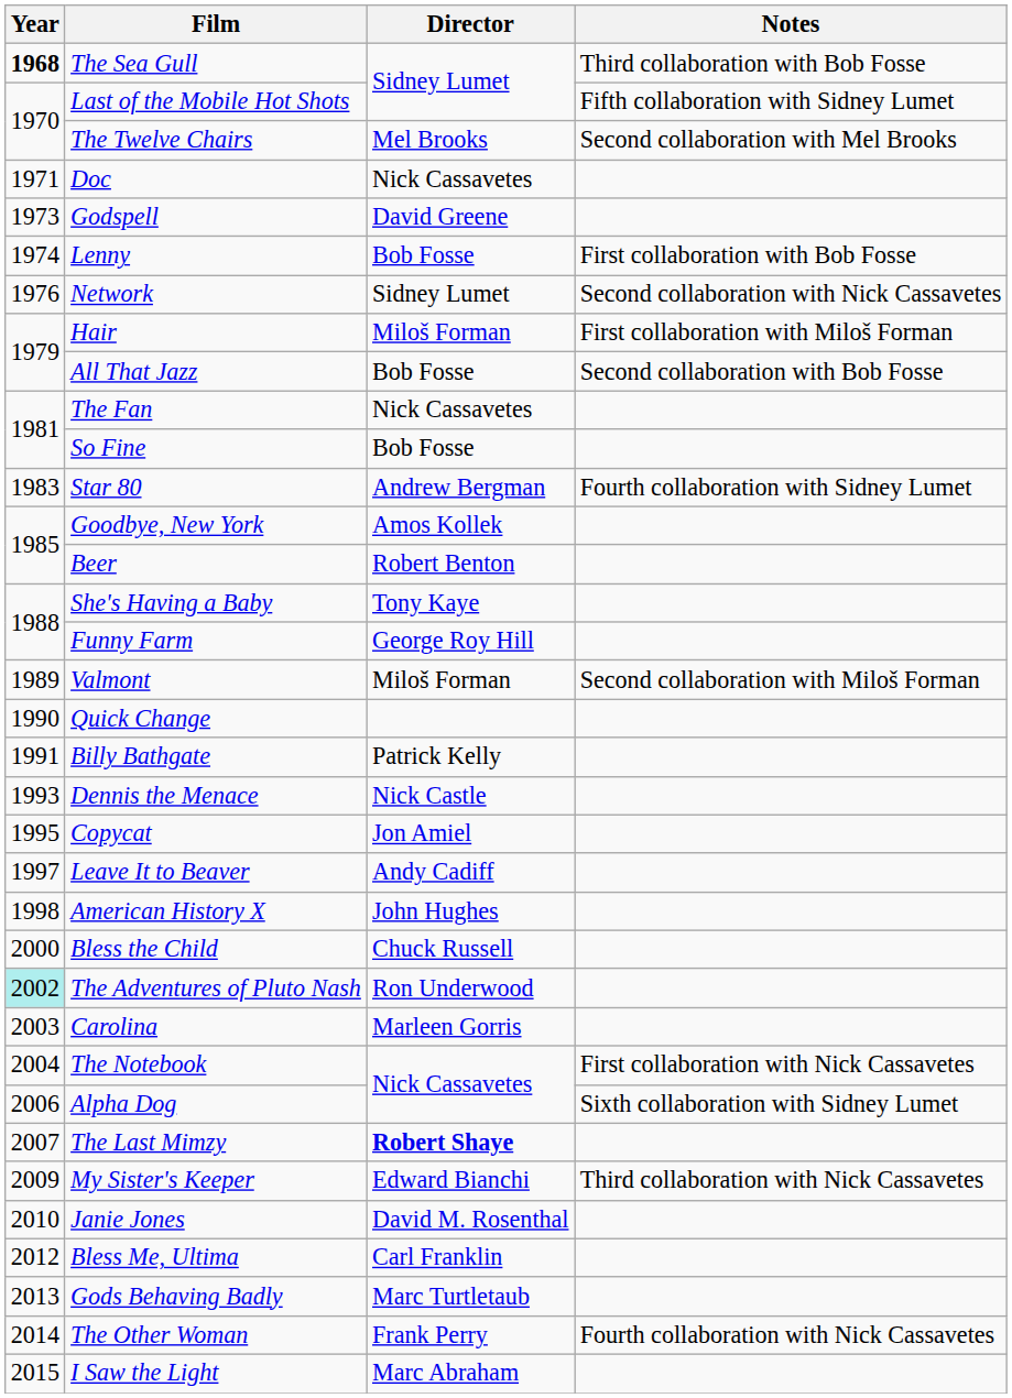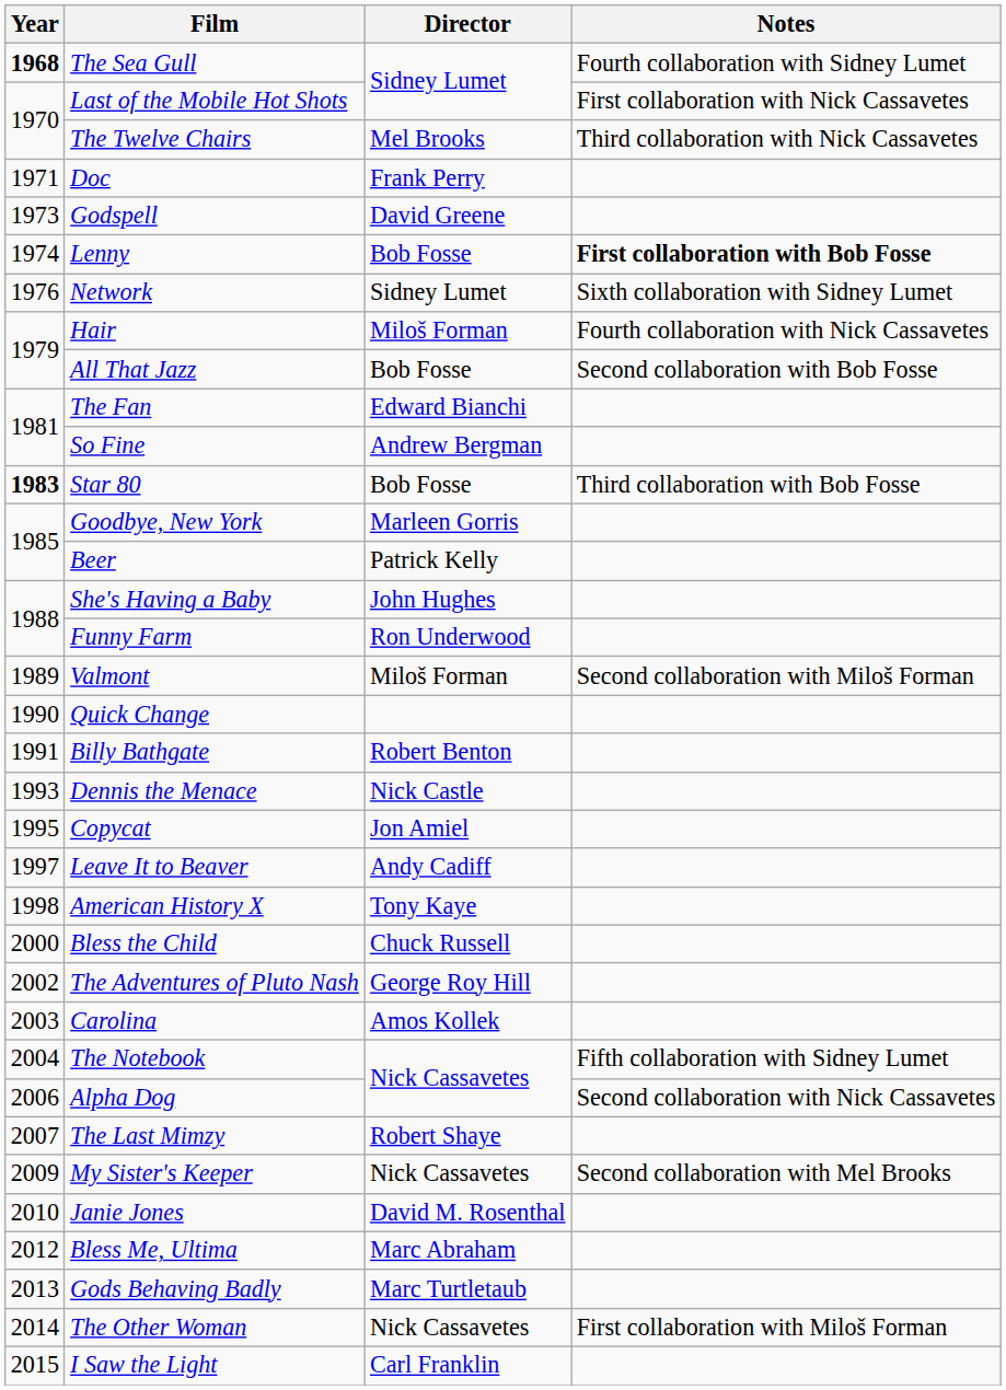 <table class="wikitable">
 <tr>
 <th>Year</th>
 <th>Film</th>
 <th>Director</th>
 <th>Notes</th>
 </tr>
 <tr>
 <td><strong>1968</strong></td>
 <td><em><a href='#'>The Sea Gull</a></em></td>
 <td rowspan=2><a href='#'>Sidney Lumet</a></td>
-<td>Third collaboration with Bob Fosse</td>
+<td>Fourth collaboration with Sidney Lumet</td>
 </tr>
 <tr>
 <td rowspan=2>1970</td>
 <td><em><a href='#'>Last of the Mobile Hot Shots</a></em></td>
-<td>Fifth collaboration with Sidney Lumet</td>
+<td>First collaboration with Nick Cassavetes</td>
 </tr>
 <tr>
 <td><em><a href='#'>The Twelve Chairs</a></em></td>
 <td><a href='#'>Mel Brooks</a></td>
-<td>Second collaboration with Mel Brooks</td>
+<td>Third collaboration with Nick Cassavetes</td>
 </tr>
 <tr>
 <td>1971</td>
 <td><em><a href='#'>Doc</a></em></td>
-<td>Nick Cassavetes</td>
+<td><a href='#'>Frank Perry</a></td>
 <td></td>
 </tr>
 <tr>
 <td>1973</td>
 <td><em><a href='#'>Godspell</a></em></td>
 <td><a href='#'>David Greene</a></td>
 <td></td>
 </tr>
 <tr>
 <td>1974</td>
 <td><em><a href='#'>Lenny</a></em></td>
 <td><a href='#'>Bob Fosse</a></td>
-<td>First collaboration with Bob Fosse</td>
+<td><strong>First collaboration with Bob Fosse</strong></td>
 </tr>
 <tr>
 <td>1976</td>
 <td><em><a href='#'>Network</a></em></td>
 <td>Sidney Lumet</td>
-<td>Second collaboration with Nick Cassavetes</td>
+<td>Sixth collaboration with Sidney Lumet</td>
 </tr>
 <tr>
 <td rowspan=2>1979</td>
 <td><em><a href='#'>Hair</a></em></td>
 <td><a href='#'>Miloš Forman</a></td>
-<td>First collaboration with Miloš Forman</td>
+<td>Fourth collaboration with Nick Cassavetes</td>
 </tr>
 <tr>
 <td><em><a href='#'>All That Jazz</a></em></td>
 <td>Bob Fosse</td>
 <td>Second collaboration with Bob Fosse</td>
 </tr>
 <tr>
 <td rowspan=2>1981</td>
 <td><em><a href='#'>The Fan</a></em></td>
-<td>Nick Cassavetes</td>
+<td><a href='#'>Edward Bianchi</a></td>
 <td></td>
 </tr>
 <tr>
 <td><em><a href='#'>So Fine</a></em></td>
-<td>Bob Fosse</td>
+<td><a href='#'>Andrew Bergman</a></td>
 <td></td>
 </tr>
 <tr>
-<td>1983</td>
+<td><strong>1983</strong></td>
 <td><em><a href='#'>Star 80</a></em></td>
-<td><a href='#'>Andrew Bergman</a></td>
-<td>Fourth collaboration with Sidney Lumet</td>
+<td>Bob Fosse</td>
+<td>Third collaboration with Bob Fosse</td>
 </tr>
 <tr>
 <td rowspan=2>1985</td>
 <td><em><a href='#'>Goodbye, New York</a></em></td>
-<td><a href='#'>Amos Kollek</a></td>
+<td><a href='#'>Marleen Gorris</a></td>
 <td></td>
 </tr>
 <tr>
 <td><em><a href='#'>Beer</a></em></td>
-<td><a href='#'>Robert Benton</a></td>
+<td>Patrick Kelly</td>
 <td></td>
 </tr>
 <tr>
 <td rowspan=2>1988</td>
 <td><em><a href='#'>She's Having a Baby</a></em></td>
-<td><a href='#'>Tony Kaye</a></td>
+<td><a href='#'>John Hughes</a></td>
 <td></td>
 </tr>
 <tr>
 <td><em><a href='#'>Funny Farm</a></em></td>
-<td><a href='#'>George Roy Hill</a></td>
+<td><a href='#'>Ron Underwood</a></td>
 <td></td>
 </tr>
 <tr>
 <td>1989</td>
 <td><em><a href='#'>Valmont</a></em></td>
 <td>Miloš Forman</td>
 <td>Second collaboration with Miloš Forman</td>
 </tr>
 <tr>
 <td>1990</td>
 <td><em><a href='#'>Quick Change</a></em></td>
 <td></td>
 <td></td>
 </tr>
 <tr>
 <td>1991</td>
 <td><em><a href='#'>Billy Bathgate</a></em></td>
-<td>Patrick Kelly</td>
+<td><a href='#'>Robert Benton</a></td>
 <td></td>
 </tr>
 <tr>
 <td>1993</td>
 <td><em><a href='#'>Dennis the Menace</a></em></td>
 <td><a href='#'>Nick Castle</a></td>
 <td></td>
 </tr>
 <tr>
 <td>1995</td>
 <td><em><a href='#'>Copycat</a></em></td>
 <td><a href='#'>Jon Amiel</a></td>
 <td></td>
 </tr>
 <tr>
 <td>1997</td>
 <td><em><a href='#'>Leave It to Beaver</a></em></td>
 <td><a href='#'>Andy Cadiff</a></td>
 <td></td>
 </tr>
 <tr>
 <td>1998</td>
 <td><em><a href='#'>American History X</a></em></td>
-<td><a href='#'>John Hughes</a></td>
+<td><a href='#'>Tony Kaye</a></td>
 <td></td>
 </tr>
 <tr>
 <td>2000</td>
 <td><em><a href='#'>Bless the Child</a></em></td>
 <td><a href='#'>Chuck Russell</a></td>
 <td></td>
 </tr>
 <tr>
-<td style="background: paleturquoise;">2002</td>
+<td>2002</td>
 <td><em><a href='#'>The Adventures of Pluto Nash</a></em></td>
-<td><a href='#'>Ron Underwood</a></td>
+<td><a href='#'>George Roy Hill</a></td>
 <td></td>
 </tr>
 <tr>
 <td>2003</td>
 <td><em><a href='#'>Carolina</a></em></td>
-<td><a href='#'>Marleen Gorris</a></td>
+<td><a href='#'>Amos Kollek</a></td>
 <td></td>
 </tr>
 <tr>
 <td>2004</td>
 <td><em><a href='#'>The Notebook</a></em></td>
 <td rowspan=2><a href='#'>Nick Cassavetes</a></td>
-<td>First collaboration with Nick Cassavetes</td>
+<td>Fifth collaboration with Sidney Lumet</td>
 </tr>
 <tr>
 <td>2006</td>
 <td><em><a href='#'>Alpha Dog</a></em></td>
-<td>Sixth collaboration with Sidney Lumet</td>
+<td>Second collaboration with Nick Cassavetes</td>
 </tr>
 <tr>
 <td>2007</td>
 <td><em><a href='#'>The Last Mimzy</a></em></td>
-<td><strong><a href='#'>Robert Shaye</a></strong></td>
+<td><a href='#'>Robert Shaye</a></td>
 <td></td>
 </tr>
 <tr>
 <td>2009</td>
 <td><em><a href='#'>My Sister's Keeper</a></em></td>
-<td><a href='#'>Edward Bianchi</a></td>
-<td>Third collaboration with Nick Cassavetes</td>
+<td>Nick Cassavetes</td>
+<td>Second collaboration with Mel Brooks</td>
 </tr>
 <tr>
 <td>2010</td>
 <td><em><a href='#'>Janie Jones</a></em></td>
 <td><a href='#'>David M. Rosenthal</a></td>
 <td></td>
 </tr>
 <tr>
 <td>2012</td>
 <td><em><a href='#'>Bless Me, Ultima</a></em></td>
-<td><a href='#'>Carl Franklin</a></td>
+<td><a href='#'>Marc Abraham</a></td>
 <td></td>
 </tr>
 <tr>
 <td>2013</td>
 <td><em><a href='#'>Gods Behaving Badly</a></em></td>
 <td><a href='#'>Marc Turtletaub</a></td>
 <td></td>
 </tr>
 <tr>
 <td>2014</td>
 <td><em><a href='#'>The Other Woman</a></em></td>
-<td><a href='#'>Frank Perry</a></td>
-<td>Fourth collaboration with Nick Cassavetes</td>
+<td>Nick Cassavetes</td>
+<td>First collaboration with Miloš Forman</td>
 </tr>
 <tr>
 <td>2015</td>
 <td><em><a href='#'>I Saw the Light</a></em></td>
-<td><a href='#'>Marc Abraham</a></td>
+<td><a href='#'>Carl Franklin</a></td>
 <td></td>
 </tr>
 </table>
